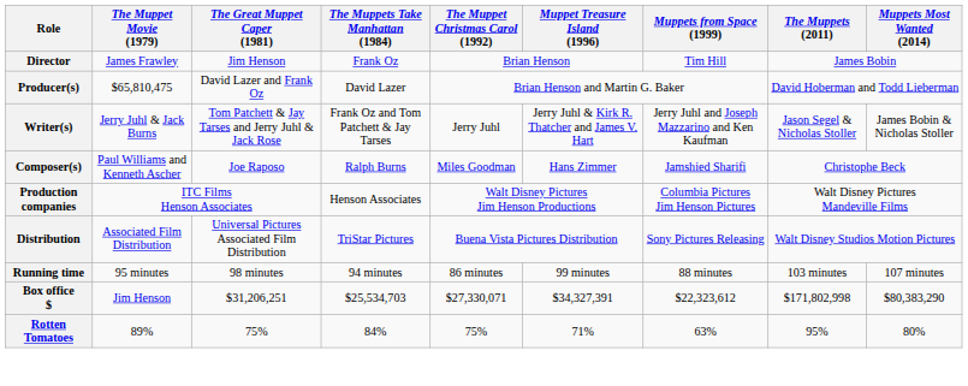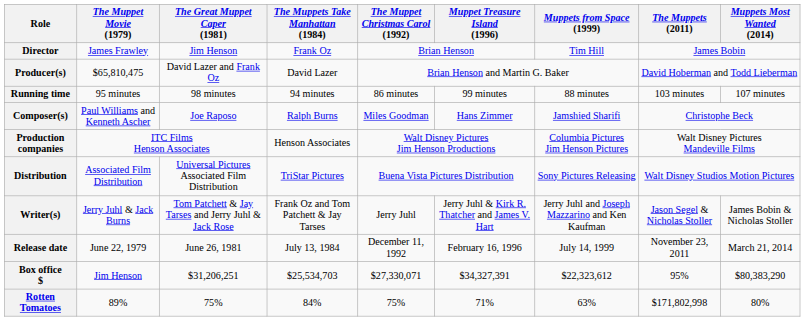 <table class="wikitable" style="text-align:center; width:100%;">
 <tr>
 <th>Role</th>
 <th><em><a href='#'>The Muppet Movie</a></em><br>(1979)</th>
 <th><em><a href='#'>The Great Muppet Caper</a></em><br>(1981)</th>
 <th><em><a href='#'>The Muppets Take Manhattan</a></em><br>(1984)</th>
 <th><em><a href='#'>The Muppet Christmas Carol</a></em><br>(1992)</th>
 <th><em><a href='#'>Muppet Treasure Island</a></em><br>(1996)</th>
 <th><em><a href='#'>Muppets from Space</a></em><br>(1999)</th>
 <th><em><a href='#'>The Muppets</a></em><br>(2011)</th>
 <th><em><a href='#'>Muppets Most Wanted</a></em><br>(2014)</th>
 </tr>
 <tr>
 <th>Director</th>
 <td><a href='#'>James Frawley</a></td>
 <td><a href='#'>Jim Henson</a></td>
 <td><a href='#'>Frank Oz</a></td>
 <td colspan="2"><a href='#'>Brian Henson</a></td>
 <td><a href='#'>Tim Hill</a></td>
 <td colspan="2"><a href='#'>James Bobin</a></td>
 </tr>
 <tr>
 <th>Producer(s)</th>
 <td>$65,810,475</td>
 <td>David Lazer and <a href='#'>Frank Oz</a></td>
 <td>David Lazer</td>
 <td colspan="3"><a href='#'>Brian Henson</a> and Martin G. Baker</td>
 <td colspan="2"><a href='#'>David Hoberman</a> and <a href='#'>Todd Lieberman</a></td>
 </tr>
 <tr>
-<th>Writer(s)</th>
-<td><a href='#'>Jerry Juhl</a> & <a href='#'>Jack Burns</a></td>
-<td><a href='#'>Tom Patchett</a> & <a href='#'>Jay Tarses</a> and Jerry Juhl & <a href='#'>Jack Rose</a></td>
-<td>Frank Oz and Tom Patchett & Jay Tarses</td>
-<td>Jerry Juhl</td>
-<td>Jerry Juhl & <a href='#'>Kirk R. Thatcher</a> and <a href='#'>James V. Hart</a></td>
-<td>Jerry Juhl and <a href='#'>Joseph Mazzarino</a> and Ken Kaufman</td>
-<td><a href='#'>Jason Segel</a> & <a href='#'>Nicholas Stoller</a></td>
-<td>James Bobin & Nicholas Stoller</td>
+<th>Running time</th>
+<td>95 minutes</td>
+<td>98 minutes</td>
+<td>94 minutes</td>
+<td>86 minutes</td>
+<td>99 minutes</td>
+<td>88 minutes</td>
+<td>103 minutes</td>
+<td>107 minutes</td>
 </tr>
 <tr>
 <th>Composer(s)</th>
 <td><a href='#'>Paul Williams</a> and <a href='#'>Kenneth Ascher</a></td>
 <td><a href='#'>Joe Raposo</a></td>
 <td><a href='#'>Ralph Burns</a></td>
 <td><a href='#'>Miles Goodman</a></td>
 <td><a href='#'>Hans Zimmer</a></td>
 <td><a href='#'>Jamshied Sharifi</a></td>
 <td colspan="2"><a href='#'>Christophe Beck</a></td>
 </tr>
 <tr>
 <th>Production companies</th>
 <td colspan="2"><a href='#'>ITC Films</a> <br> <a href='#'>Henson Associates</a></td>
 <td>Henson Associates</td>
 <td colspan="2"><a href='#'>Walt Disney Pictures</a> <br> <a href='#'>Jim Henson Productions</a></td>
 <td><a href='#'>Columbia Pictures</a> <br> <a href='#'>Jim Henson Pictures</a></td>
 <td colspan="2">Walt Disney Pictures <br> <a href='#'>Mandeville Films</a></td>
 </tr>
 <tr>
 <th>Distribution</th>
 <td><a href='#'>Associated Film Distribution</a></td>
 <td><a href='#'>Universal Pictures</a><br>Associated Film Distribution</td>
 <td><a href='#'>TriStar Pictures</a></td>
 <td colspan="2"><a href='#'>Buena Vista Pictures Distribution</a></td>
 <td><a href='#'>Sony Pictures Releasing</a></td>
 <td colspan="2"><a href='#'>Walt Disney Studios Motion Pictures</a></td>
 </tr>
 <tr>
-<th>Running time</th>
-<td>95 minutes</td>
-<td>98 minutes</td>
-<td>94 minutes</td>
-<td>86 minutes</td>
-<td>99 minutes</td>
-<td>88 minutes</td>
-<td>103 minutes</td>
-<td>107 minutes</td>
+<th>Writer(s)</th>
+<td><a href='#'>Jerry Juhl</a> & <a href='#'>Jack Burns</a></td>
+<td><a href='#'>Tom Patchett</a> & <a href='#'>Jay Tarses</a> and Jerry Juhl & <a href='#'>Jack Rose</a></td>
+<td>Frank Oz and Tom Patchett & Jay Tarses</td>
+<td>Jerry Juhl</td>
+<td>Jerry Juhl & <a href='#'>Kirk R. Thatcher</a> and <a href='#'>James V. Hart</a></td>
+<td>Jerry Juhl and <a href='#'>Joseph Mazzarino</a> and Ken Kaufman</td>
+<td><a href='#'>Jason Segel</a> & <a href='#'>Nicholas Stoller</a></td>
+<td>James Bobin & Nicholas Stoller</td>
+</tr>
+<tr>
+<th>Release date</th>
+<td>June 22, 1979</td>
+<td>June 26, 1981</td>
+<td>July 13, 1984</td>
+<td>December 11, 1992</td>
+<td>February 16, 1996</td>
+<td>July 14, 1999</td>
+<td>November 23, 2011</td>
+<td>March 21, 2014</td>
 </tr>
 <tr>
 <th>Box office<br>$</th>
 <td><a href='#'>Jim Henson</a></td>
 <td>$31,206,251</td>
 <td>$25,534,703</td>
 <td>$27,330,071</td>
 <td>$34,327,391</td>
 <td>$22,323,612</td>
-<td>$171,802,998</td>
+<td>95%</td>
 <td>$80,383,290</td>
 </tr>
 <tr>
 <th><a href='#'>Rotten Tomatoes</a></th>
 <td>89%</td>
 <td>75%</td>
 <td>84%</td>
 <td>75%</td>
 <td>71%</td>
 <td>63%</td>
-<td>95%</td>
+<td>$171,802,998</td>
 <td>80%</td>
 </tr>
 </table>
